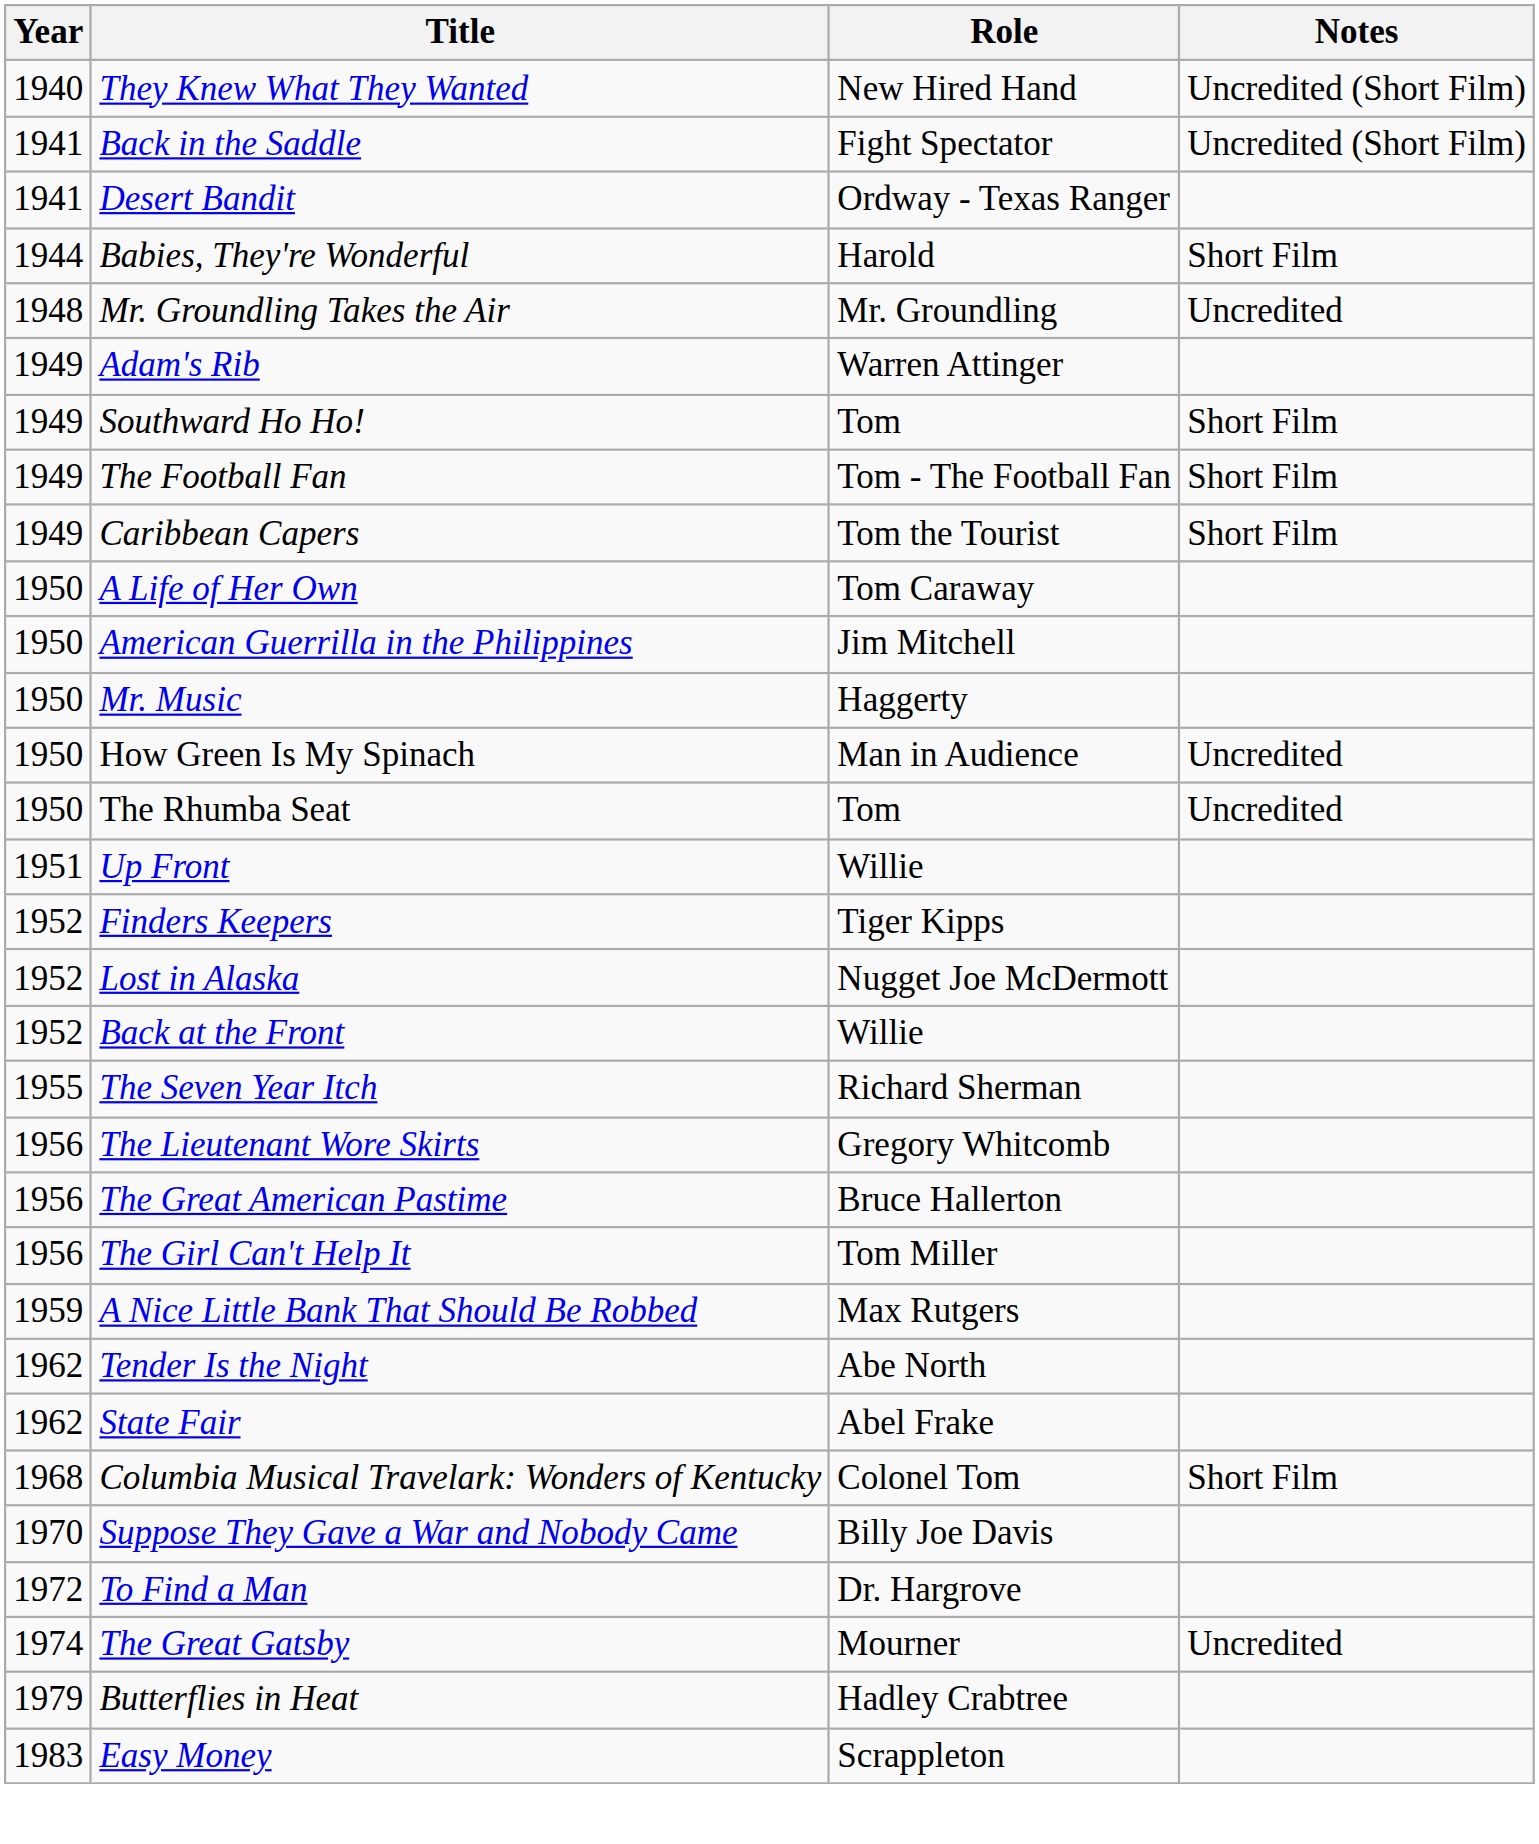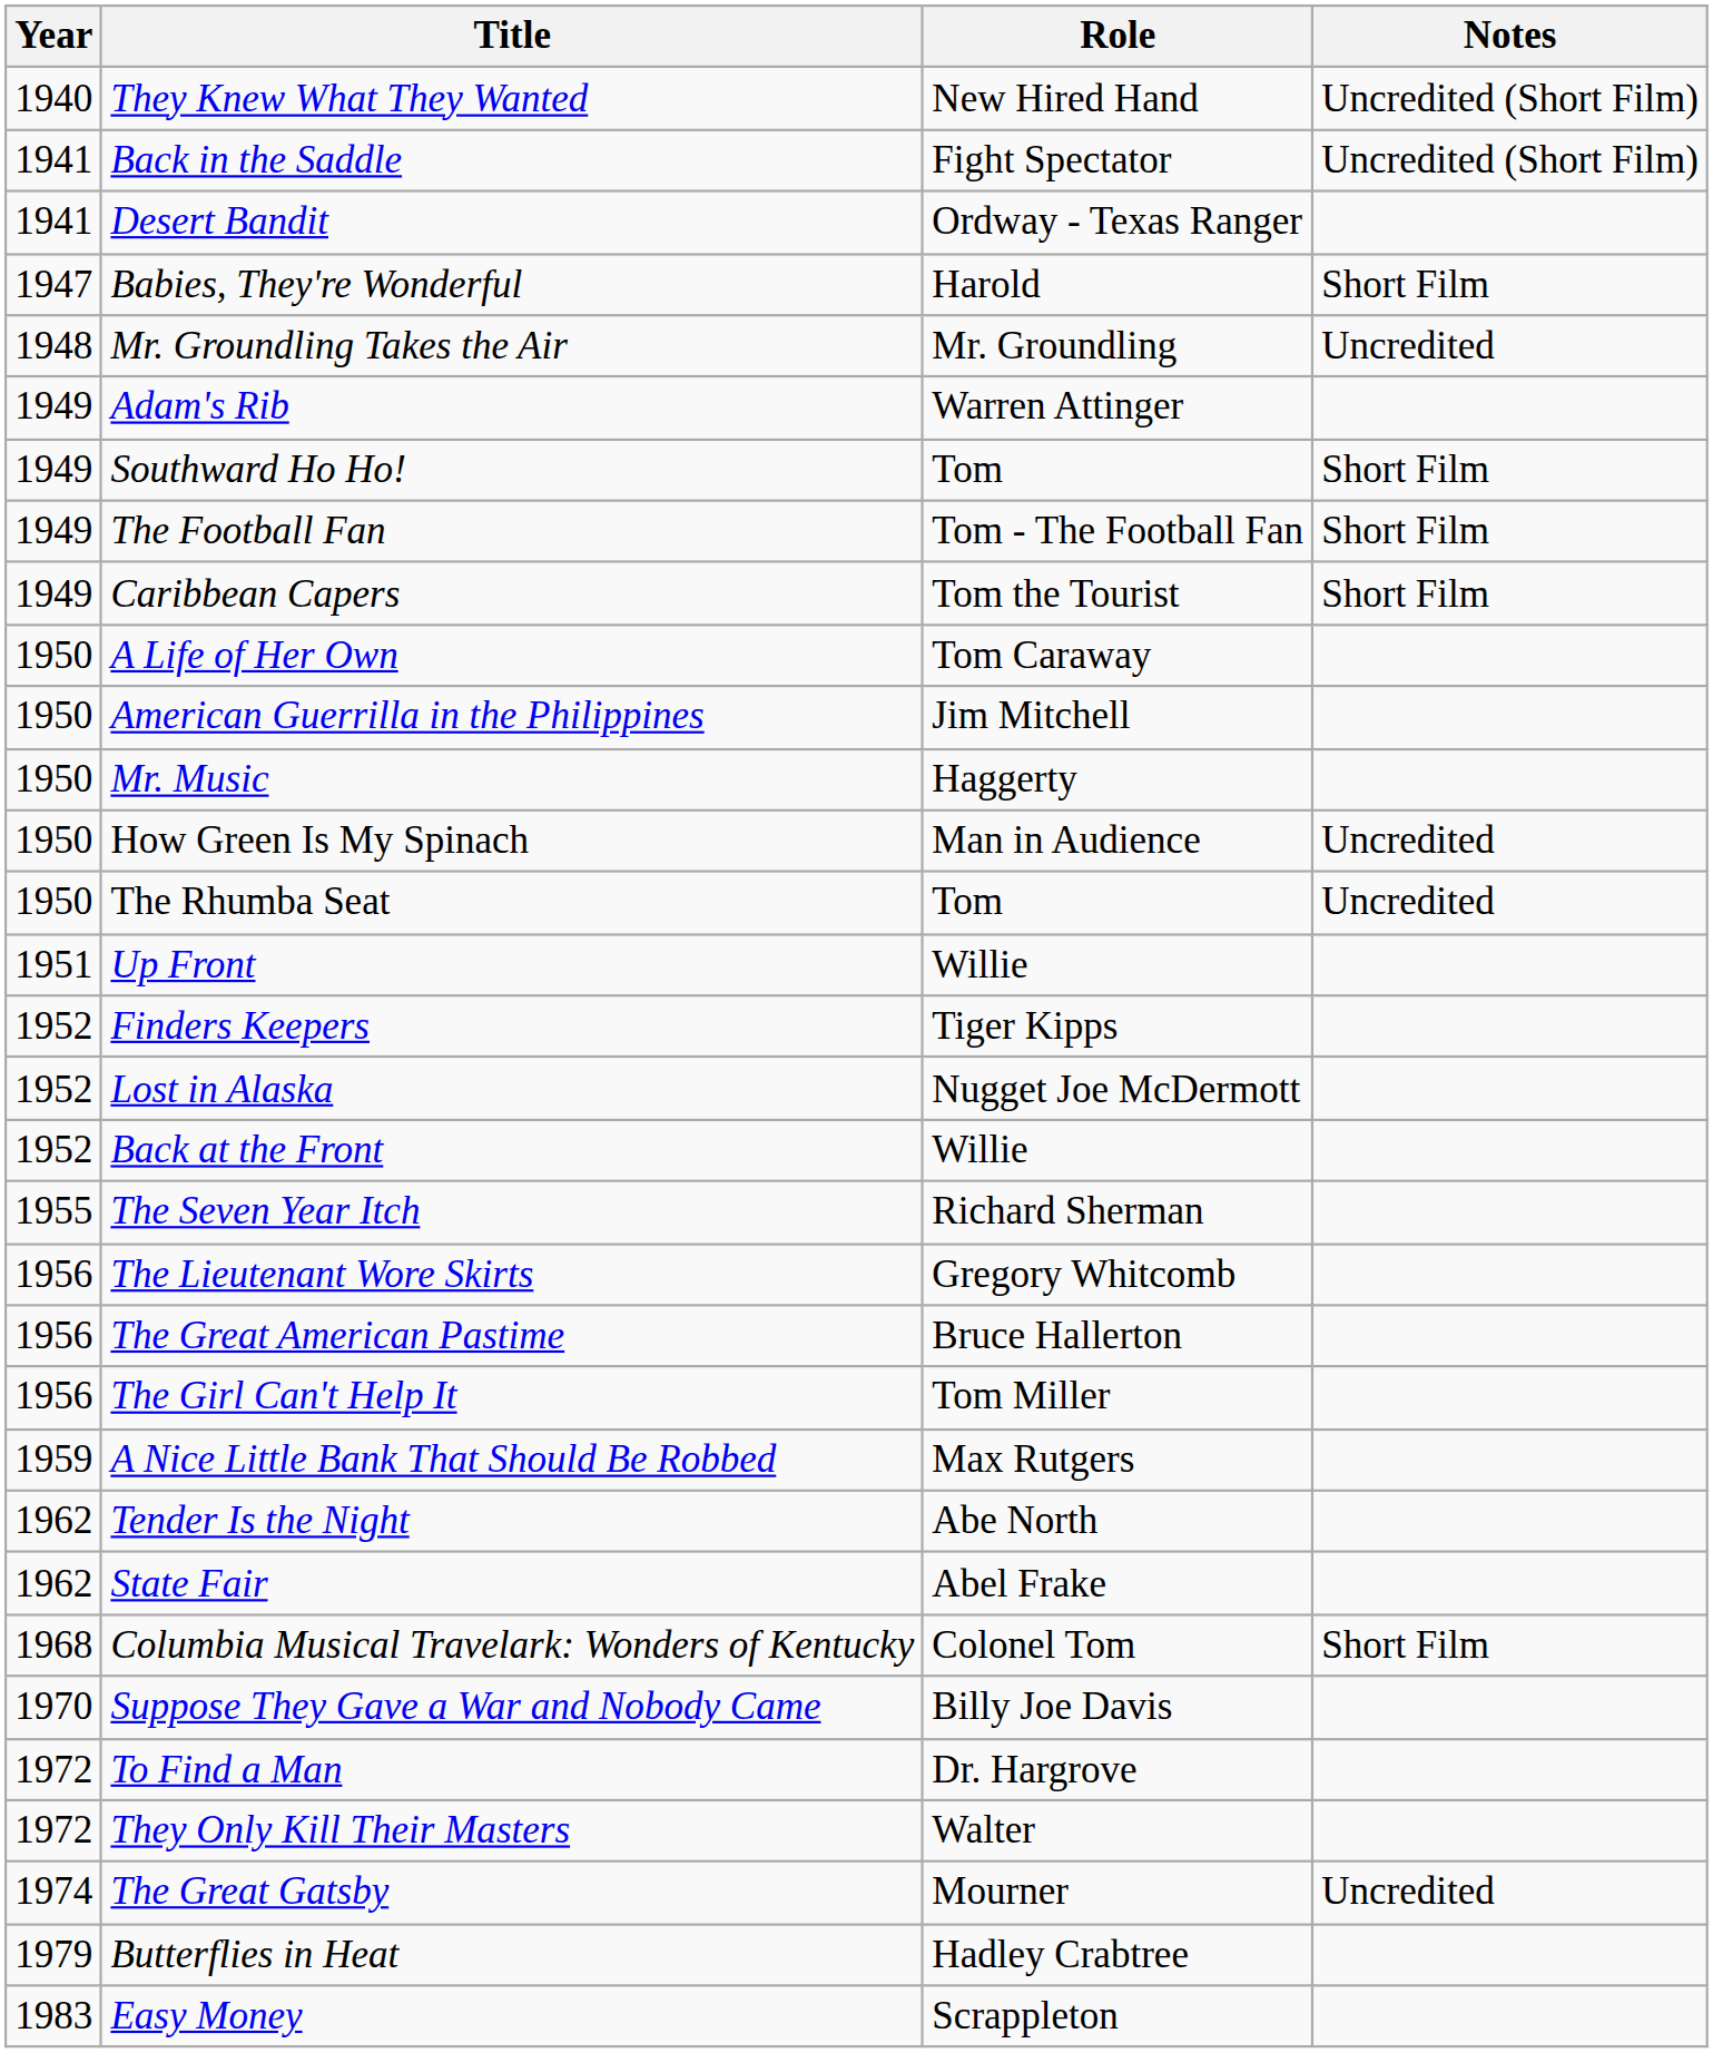 <table class="wikitable sortable">
 <tr>
 <th>Year</th>
 <th>Title</th>
 <th>Role</th>
 <th>Notes</th>
 </tr>
 <tr>
 <td>1940</td>
 <td><em><a href='#'>They Knew What They Wanted</a></em></td>
 <td>New Hired Hand</td>
 <td>Uncredited (Short Film)</td>
 </tr>
 <tr>
 <td>1941</td>
 <td><em><a href='#'>Back in the Saddle</a></em></td>
 <td>Fight Spectator</td>
 <td>Uncredited (Short Film)</td>
 </tr>
 <tr>
 <td>1941</td>
 <td><em><a href='#'>Desert Bandit</a></em></td>
 <td>Ordway - Texas Ranger</td>
 <td></td>
 </tr>
 <tr>
-<td>1944</td>
+<td>1947</td>
 <td><em>Babies, They're Wonderful</em></td>
 <td>Harold</td>
 <td>Short Film</td>
 </tr>
 <tr>
 <td>1948</td>
 <td><em>Mr. Groundling Takes the Air</em></td>
 <td>Mr. Groundling</td>
 <td>Uncredited</td>
 </tr>
 <tr>
 <td>1949</td>
 <td><em><a href='#'>Adam's Rib</a></em></td>
 <td>Warren Attinger</td>
 <td></td>
 </tr>
 <tr>
 <td>1949</td>
 <td><em>Southward Ho Ho!</em></td>
 <td>Tom</td>
 <td>Short Film</td>
 </tr>
 <tr>
 <td>1949</td>
 <td><em>The Football Fan</em></td>
 <td>Tom - The Football Fan</td>
 <td>Short Film</td>
 </tr>
 <tr>
 <td>1949</td>
 <td><em>Caribbean Capers</em></td>
 <td>Tom the Tourist</td>
 <td>Short Film</td>
 </tr>
 <tr>
 <td>1950</td>
 <td><em><a href='#'>A Life of Her Own</a></em></td>
 <td>Tom Caraway</td>
 <td></td>
 </tr>
 <tr>
 <td>1950</td>
 <td><em><a href='#'>American Guerrilla in the Philippines</a></em></td>
 <td>Jim Mitchell</td>
 <td></td>
 </tr>
 <tr>
 <td>1950</td>
 <td><em><a href='#'>Mr. Music</a></em></td>
 <td>Haggerty</td>
 <td></td>
 </tr>
 <tr>
 <td>1950</td>
 <td>How Green Is My Spinach</td>
 <td>Man in Audience</td>
 <td>Uncredited</td>
 </tr>
 <tr>
 <td>1950</td>
 <td>The Rhumba Seat</td>
 <td>Tom</td>
 <td>Uncredited</td>
 </tr>
 <tr>
 <td>1951</td>
 <td><em><a href='#'>Up Front</a></em></td>
 <td>Willie</td>
 <td></td>
 </tr>
 <tr>
 <td>1952</td>
 <td><em><a href='#'>Finders Keepers</a></em></td>
 <td>Tiger Kipps</td>
 <td></td>
 </tr>
 <tr>
 <td>1952</td>
 <td><em><a href='#'>Lost in Alaska</a></em></td>
 <td>Nugget Joe McDermott</td>
 <td></td>
 </tr>
 <tr>
 <td>1952</td>
 <td><em><a href='#'>Back at the Front</a></em></td>
 <td>Willie</td>
 <td></td>
 </tr>
 <tr>
 <td>1955</td>
 <td><em><a href='#'>The Seven Year Itch</a></em></td>
 <td>Richard Sherman</td>
 <td></td>
 </tr>
 <tr>
 <td>1956</td>
 <td><em><a href='#'>The Lieutenant Wore Skirts</a></em></td>
 <td>Gregory Whitcomb</td>
 <td></td>
 </tr>
 <tr>
 <td>1956</td>
 <td><em><a href='#'>The Great American Pastime</a></em></td>
 <td>Bruce Hallerton</td>
 <td></td>
 </tr>
 <tr>
 <td>1956</td>
 <td><em><a href='#'>The Girl Can't Help It</a></em></td>
 <td>Tom Miller</td>
 <td></td>
 </tr>
 <tr>
 <td>1959</td>
 <td><em><a href='#'>A Nice Little Bank That Should Be Robbed</a></em></td>
 <td>Max Rutgers</td>
 <td></td>
 </tr>
 <tr>
 <td>1962</td>
 <td><em><a href='#'>Tender Is the Night</a></em></td>
 <td>Abe North</td>
 <td></td>
 </tr>
 <tr>
 <td>1962</td>
 <td><em><a href='#'>State Fair</a></em></td>
 <td>Abel Frake</td>
 <td></td>
 </tr>
 <tr>
 <td>1968</td>
 <td><em>Columbia Musical Travelark: Wonders of Kentucky</em></td>
 <td>Colonel Tom</td>
 <td>Short Film</td>
 </tr>
 <tr>
 <td>1970</td>
 <td><em><a href='#'>Suppose They Gave a War and Nobody Came</a></em></td>
 <td>Billy Joe Davis</td>
 <td></td>
 </tr>
 <tr>
 <td>1972</td>
 <td><em><a href='#'>To Find a Man</a></em></td>
 <td>Dr. Hargrove</td>
 <td></td>
 </tr>
 <tr>
+<td>1972</td>
+<td><em><a href='#'>They Only Kill Their Masters</a></em></td>
+<td>Walter</td>
+<td></td>
+</tr>
+<tr>
 <td>1974</td>
 <td><em><a href='#'>The Great Gatsby</a></em></td>
 <td>Mourner</td>
 <td>Uncredited</td>
 </tr>
 <tr>
 <td>1979</td>
 <td><em>Butterflies in Heat</em></td>
 <td>Hadley Crabtree</td>
 <td></td>
 </tr>
 <tr>
 <td>1983</td>
 <td><em><a href='#'>Easy Money</a></em></td>
 <td>Scrappleton</td>
 <td></td>
 </tr>
 </table>
